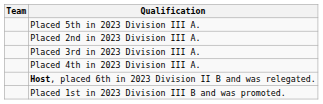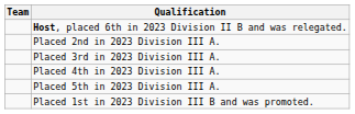 <table class="wikitable">
 <tr>
 <th>Team</th>
 <th>Qualification</th>
 </tr>
 <tr>
 <td></td>
-<td>Placed 5th in 2023 Division III A.</td>
+<td><strong>Host</strong>, placed 6th in 2023 Division II B and was relegated.</td>
 </tr>
 <tr>
 <td></td>
 <td>Placed 2nd in 2023 Division III A.</td>
 </tr>
 <tr>
 <td></td>
 <td>Placed 3rd in 2023 Division III A.</td>
 </tr>
 <tr>
 <td></td>
 <td>Placed 4th in 2023 Division III A.</td>
 </tr>
 <tr>
 <td></td>
-<td><strong>Host</strong>, placed 6th in 2023 Division II B and was relegated.</td>
+<td>Placed 5th in 2023 Division III A.</td>
 </tr>
 <tr>
 <td></td>
 <td>Placed 1st in 2023 Division III B and was promoted.</td>
 </tr>
 </table>
